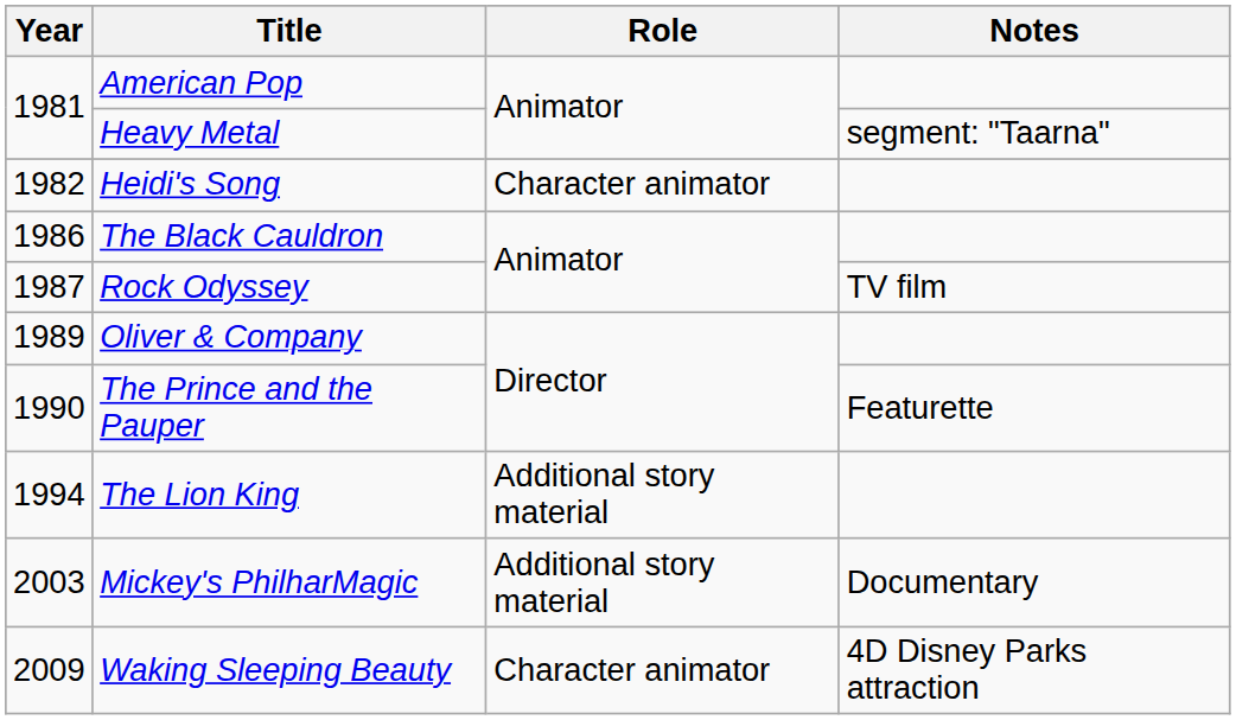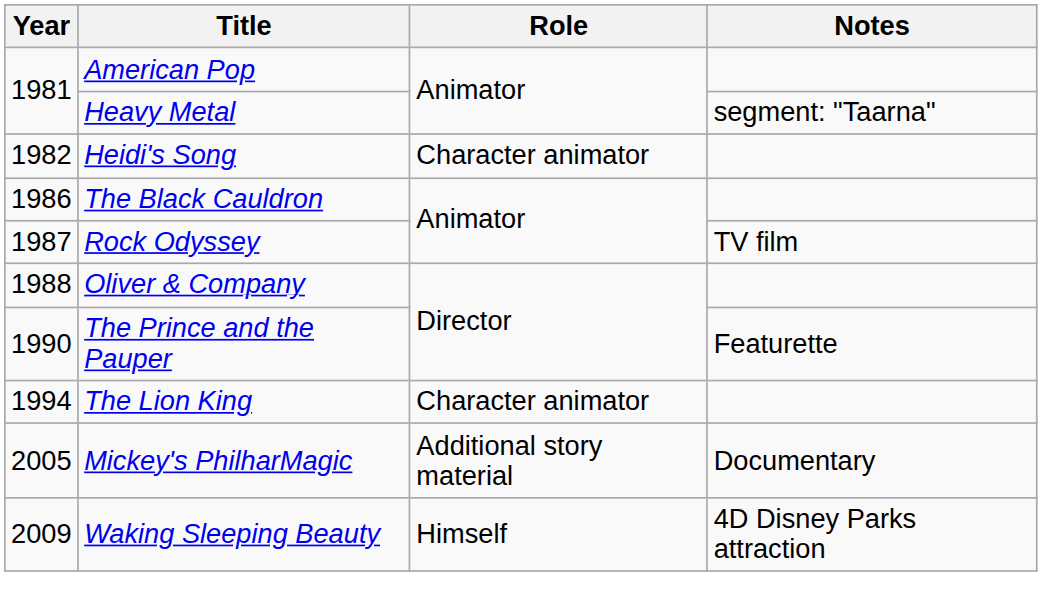 <table class="wikitable sortable">
 <tr>
 <th>Year</th>
 <th>Title</th>
 <th>Role</th>
 <th>Notes</th>
 </tr>
 <tr>
 <td rowspan="2">1981</td>
 <td><em><a href='#'>American Pop</a></em></td>
 <td rowspan="2">Animator</td>
 <td></td>
 </tr>
 <tr>
 <td><em><a href='#'>Heavy Metal</a></em></td>
 <td>segment: "Taarna"</td>
 </tr>
 <tr>
 <td>1982</td>
 <td><em><a href='#'>Heidi's Song</a></em></td>
 <td>Character animator</td>
 <td></td>
 </tr>
 <tr>
 <td>1986</td>
 <td><em><a href='#'>The Black Cauldron</a></em></td>
 <td rowspan="2">Animator</td>
 <td></td>
 </tr>
 <tr>
 <td>1987</td>
 <td><em><a href='#'>Rock Odyssey</a></em></td>
 <td>TV film</td>
 </tr>
 <tr>
-<td>1989</td>
+<td>1988</td>
 <td><em><a href='#'>Oliver & Company</a></em></td>
 <td rowspan="2">Director</td>
 <td></td>
 </tr>
 <tr>
 <td>1990</td>
 <td><em><a href='#'>The Prince and the Pauper</a></em></td>
 <td>Featurette</td>
 </tr>
 <tr>
 <td>1994</td>
 <td><em><a href='#'>The Lion King</a></em></td>
-<td>Additional story material</td>
+<td>Character animator</td>
 <td></td>
 </tr>
 <tr>
-<td>2003</td>
+<td>2005</td>
 <td><em><a href='#'>Mickey's PhilharMagic</a></em></td>
 <td>Additional story material</td>
 <td>Documentary</td>
 </tr>
 <tr>
 <td>2009</td>
 <td><em><a href='#'>Waking Sleeping Beauty</a></em></td>
-<td>Character animator</td>
+<td>Himself</td>
 <td>4D Disney Parks attraction</td>
 </tr>
 </table>
